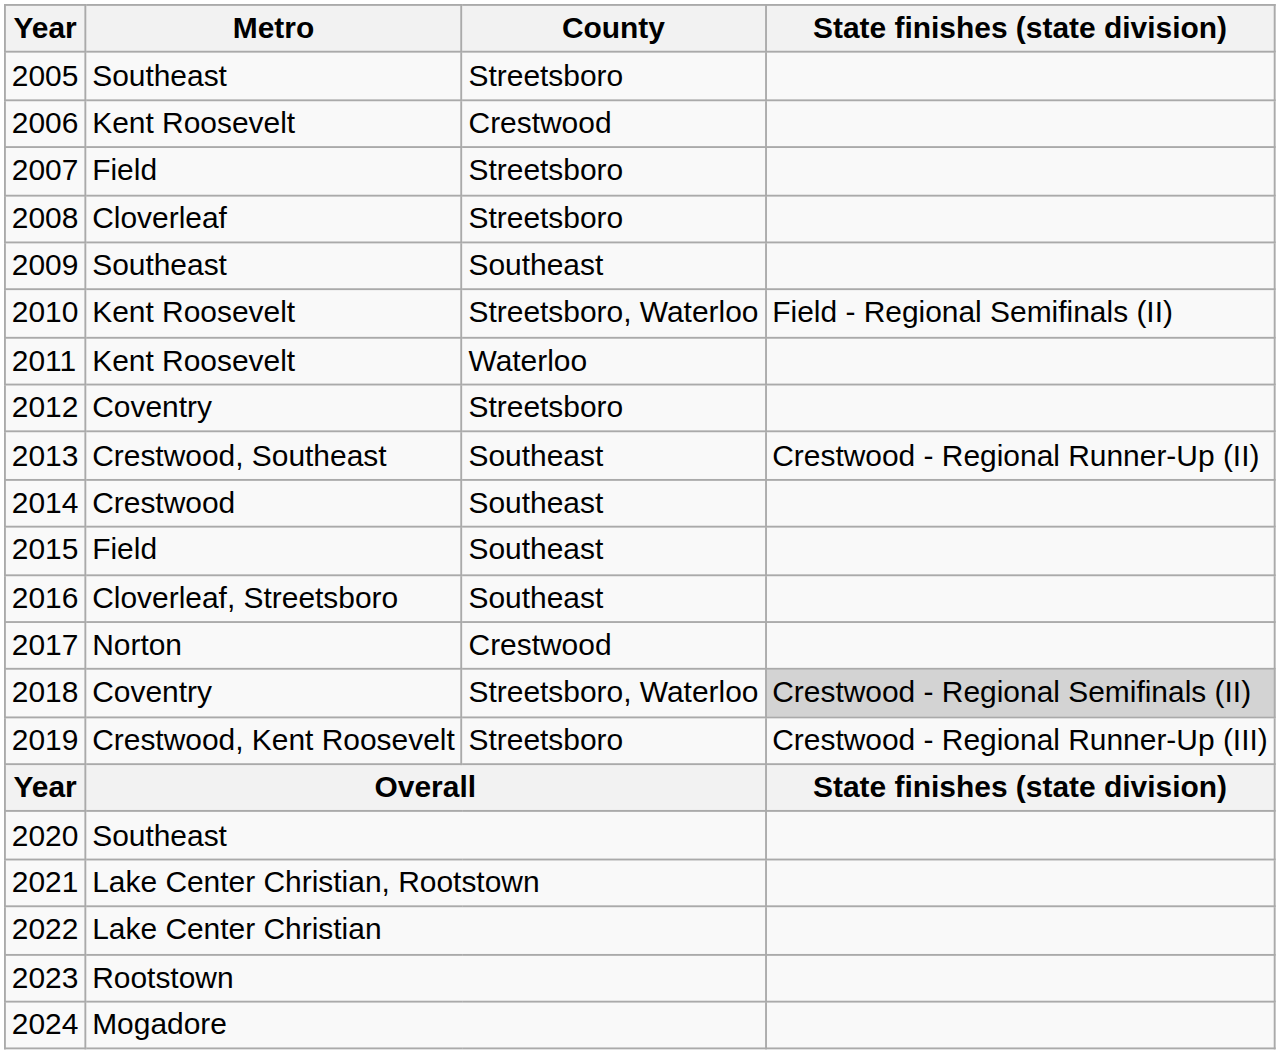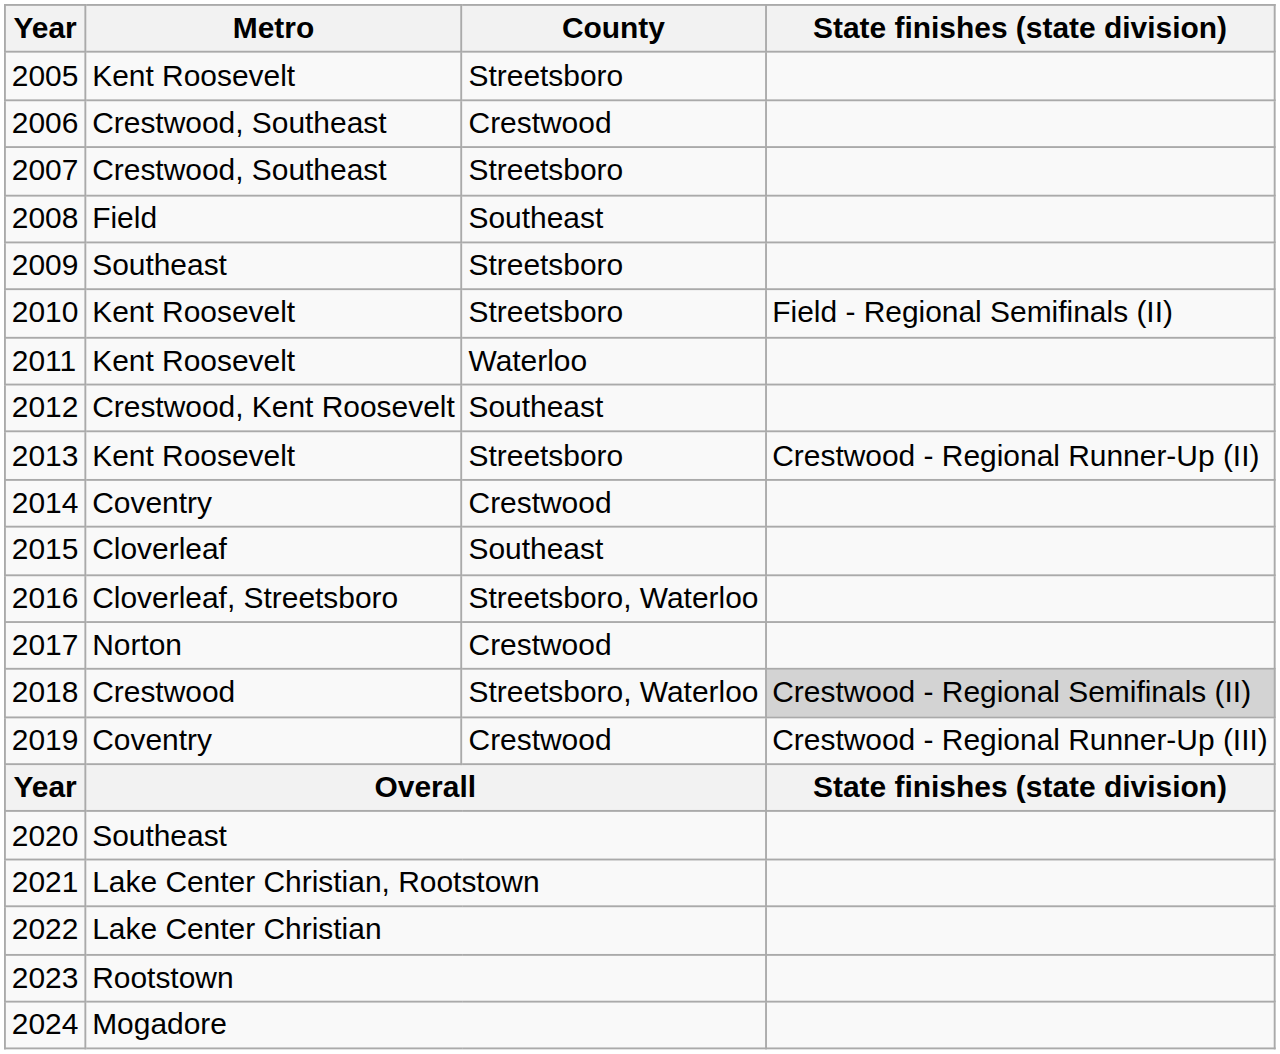 <table class="wikitable">
 <tr>
 <th>Year</th>
 <th>Metro</th>
 <th>County</th>
 <th>State finishes (state division)</th>
 </tr>
 <tr>
 <td>2005</td>
+<td>Kent Roosevelt</td>
+<td>Streetsboro</td>
+<td></td>
+</tr>
+<tr>
+<td>2006</td>
+<td>Crestwood, Southeast</td>
+<td>Crestwood</td>
+<td></td>
+</tr>
+<tr>
+<td>2007</td>
+<td>Crestwood, Southeast</td>
+<td>Streetsboro</td>
+<td></td>
+</tr>
+<tr>
+<td>2008</td>
+<td>Field</td>
+<td>Southeast</td>
+<td></td>
+</tr>
+<tr>
+<td>2009</td>
 <td>Southeast</td>
 <td>Streetsboro</td>
 <td></td>
 </tr>
 <tr>
-<td>2006</td>
-<td>Kent Roosevelt</td>
-<td>Crestwood</td>
-<td></td>
-</tr>
-<tr>
-<td>2007</td>
-<td>Field</td>
-<td>Streetsboro</td>
-<td></td>
-</tr>
-<tr>
-<td>2008</td>
-<td>Cloverleaf</td>
-<td>Streetsboro</td>
-<td></td>
-</tr>
-<tr>
-<td>2009</td>
-<td>Southeast</td>
-<td>Southeast</td>
-<td></td>
-</tr>
-<tr>
 <td>2010</td>
 <td>Kent Roosevelt</td>
-<td>Streetsboro, Waterloo</td>
+<td>Streetsboro</td>
 <td>Field - Regional Semifinals (II)</td>
 </tr>
 <tr>
 <td>2011</td>
 <td>Kent Roosevelt</td>
 <td>Waterloo</td>
 <td></td>
 </tr>
 <tr>
 <td>2012</td>
-<td>Coventry</td>
-<td>Streetsboro</td>
+<td>Crestwood, Kent Roosevelt</td>
+<td>Southeast</td>
 <td></td>
 </tr>
 <tr>
 <td>2013</td>
-<td>Crestwood, Southeast</td>
-<td>Southeast</td>
+<td>Kent Roosevelt</td>
+<td>Streetsboro</td>
 <td>Crestwood - Regional Runner-Up (II)</td>
 </tr>
 <tr>
 <td>2014</td>
+<td>Coventry</td>
 <td>Crestwood</td>
-<td>Southeast</td>
 <td></td>
 </tr>
 <tr>
 <td>2015</td>
-<td>Field</td>
+<td>Cloverleaf</td>
 <td>Southeast</td>
 <td></td>
 </tr>
 <tr>
 <td>2016</td>
 <td>Cloverleaf, Streetsboro</td>
-<td>Southeast</td>
+<td>Streetsboro, Waterloo</td>
 <td></td>
 </tr>
 <tr>
 <td>2017</td>
 <td>Norton</td>
 <td>Crestwood</td>
 <td></td>
 </tr>
 <tr>
 <td>2018</td>
-<td>Coventry</td>
+<td>Crestwood</td>
 <td>Streetsboro, Waterloo</td>
 <td style="background: lightgrey;">Crestwood - Regional Semifinals (II)</td>
 </tr>
 <tr>
 <td>2019</td>
-<td>Crestwood, Kent Roosevelt</td>
-<td>Streetsboro</td>
+<td>Coventry</td>
+<td>Crestwood</td>
 <td>Crestwood - Regional Runner-Up (III)</td>
 </tr>
 <tr>
 <th>Year</th>
 <th colspan=2>Overall</th>
 <th>State finishes (state division)</th>
 </tr>
 <tr>
 <td>2020</td>
 <td colspan="2">Southeast</td>
 <td></td>
 </tr>
 <tr>
 <td>2021</td>
 <td colspan="2">Lake Center Christian, Rootstown</td>
 <td></td>
 </tr>
 <tr>
 <td>2022</td>
 <td colspan="2">Lake Center Christian</td>
 <td></td>
 </tr>
 <tr>
 <td>2023</td>
 <td colspan="2">Rootstown</td>
 <td></td>
 </tr>
 <tr>
 <td>2024</td>
 <td colspan="2">Mogadore</td>
 <td></td>
 </tr>
 </table>
